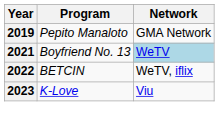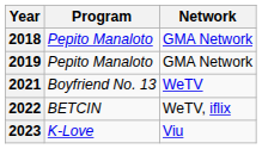 <table class="wikitable plainrowheaders">
 <tr>
 <th>Year</th>
 <th>Program</th>
 <th>Network</th>
+</tr>
+<tr>
+<th scope="row">2018</th>
+<td><em><a href='#'>Pepito Manaloto</a></em></td>
+<td><a href='#'>GMA Network</a></td>
 </tr>
 <tr>
 <th scope="row">2019</th>
 <td><em>Pepito Manaloto</em></td>
 <td>GMA Network</td>
 </tr>
 <tr>
 <th scope="row">2021</th>
 <td><em>Boyfriend No. 13</em></td>
-<td style="background: lightblue;"><a href='#'>WeTV</a></td>
+<td><a href='#'>WeTV</a></td>
 </tr>
 <tr>
 <th scope="row">2022</th>
 <td><em>BETCIN</em></td>
 <td>WeTV, <a href='#'>iflix</a></td>
 </tr>
 <tr>
 <th scope="row">2023</th>
 <td><em><a href='#'>K-Love</a></em></td>
 <td><a href='#'>Viu</a></td>
 </tr>
 </table>
